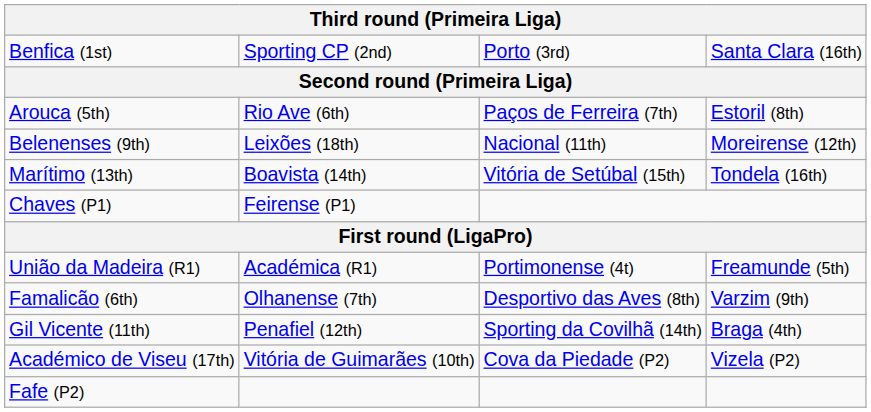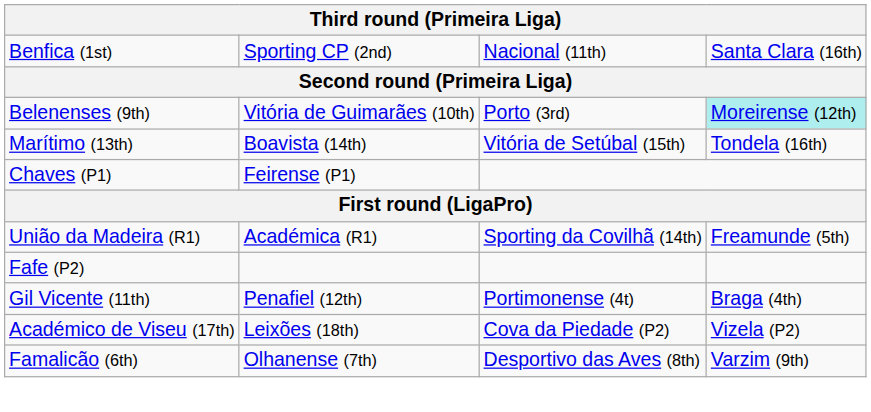 <table class="wikitable">
 <tr>
 <th colspan=4>Third round (Primeira Liga)</th>
 </tr>
 <tr>
 <td><a href='#'>Benfica</a> <small>(1st)</small></td>
 <td><a href='#'>Sporting CP</a> <small>(2nd)</small></td>
-<td><a href='#'>Porto</a> <small>(3rd)</small></td>
+<td><a href='#'>Nacional</a>  <small>(11th)</small></td>
 <td><a href='#'>Santa Clara</a> <small>(16th)</small></td>
 </tr>
 <tr>
 <th colspan=4>Second round (Primeira Liga)</th>
 </tr>
 <tr>
-<td><a href='#'>Arouca</a> <small>(5th)</small></td>
-<td><a href='#'>Rio Ave</a> <small>(6th)</small></td>
-<td><a href='#'>Paços de Ferreira</a> <small>(7th)</small></td>
-<td><a href='#'>Estoril</a> <small>(8th)</small></td>
-</tr>
-<tr>
 <td><a href='#'>Belenenses</a> <small>(9th)</small></td>
-<td><a href='#'>Leixões</a> <small>(18th)</small></td>
-<td><a href='#'>Nacional</a>  <small>(11th)</small></td>
-<td><a href='#'>Moreirense</a> <small>(12th)</small></td>
+<td><a href='#'>Vitória de Guimarães</a> <small>(10th)</small></td>
+<td><a href='#'>Porto</a> <small>(3rd)</small></td>
+<td style="background: paleturquoise;"><a href='#'>Moreirense</a> <small>(12th)</small></td>
 </tr>
 <tr>
 <td><a href='#'>Marítimo</a> <small>(13th)</small></td>
 <td><a href='#'>Boavista</a> <small>(14th)</small></td>
 <td><a href='#'>Vitória de Setúbal</a> <small>(15th)</small></td>
 <td><a href='#'>Tondela</a> <small>(16th)</small></td>
 </tr>
 <tr>
 <td><a href='#'>Chaves</a> <small>(P1)</small></td>
 <td><a href='#'>Feirense</a> <small>(P1)</small></td>
 <td colspan=2></td>
 </tr>
 <tr>
 <th colspan=4>First round (LigaPro)</th>
 </tr>
 <tr>
 <td><a href='#'>União da Madeira</a> <small>(R1)</small></td>
 <td><a href='#'>Académica</a> <small>(R1)</small></td>
+<td><a href='#'>Sporting da Covilhã</a> <small>(14th)</small></td>
+<td><a href='#'>Freamunde</a> <small>(5th)</small></td>
+</tr>
+<tr>
+<td><a href='#'>Fafe</a> <small>(P2)</small></td>
+<td></td>
+<td></td>
+<td></td>
+</tr>
+<tr>
+<td><a href='#'>Gil Vicente</a> <small>(11th)</small></td>
+<td><a href='#'>Penafiel</a> <small>(12th)</small></td>
 <td><a href='#'>Portimonense</a> <small>(4t)</small></td>
-<td><a href='#'>Freamunde</a> <small>(5th)</small></td>
+<td><a href='#'>Braga</a> <small>(4th)</small></td>
+</tr>
+<tr>
+<td><a href='#'>Académico de Viseu</a> <small>(17th)</small></td>
+<td><a href='#'>Leixões</a> <small>(18th)</small></td>
+<td><a href='#'>Cova da Piedade</a>  <small>(P2)</small></td>
+<td><a href='#'>Vizela</a> <small>(P2)</small></td>
 </tr>
 <tr>
 <td><a href='#'>Famalicão</a> <small>(6th)</small></td>
 <td><a href='#'>Olhanense</a> <small>(7th)</small></td>
 <td><a href='#'>Desportivo das Aves</a> <small>(8th)</small></td>
 <td><a href='#'>Varzim</a> <small>(9th)</small></td>
 </tr>
-<tr>
-<td><a href='#'>Gil Vicente</a> <small>(11th)</small></td>
-<td><a href='#'>Penafiel</a> <small>(12th)</small></td>
-<td><a href='#'>Sporting da Covilhã</a> <small>(14th)</small></td>
-<td><a href='#'>Braga</a> <small>(4th)</small></td>
-</tr>
-<tr>
-<td><a href='#'>Académico de Viseu</a> <small>(17th)</small></td>
-<td><a href='#'>Vitória de Guimarães</a> <small>(10th)</small></td>
-<td><a href='#'>Cova da Piedade</a>  <small>(P2)</small></td>
-<td><a href='#'>Vizela</a> <small>(P2)</small></td>
-</tr>
-<tr>
-<td><a href='#'>Fafe</a> <small>(P2)</small></td>
-<td></td>
-<td></td>
-<td></td>
-</tr>
 </table>
